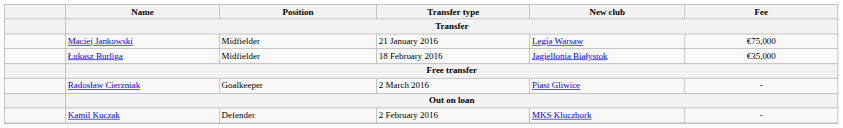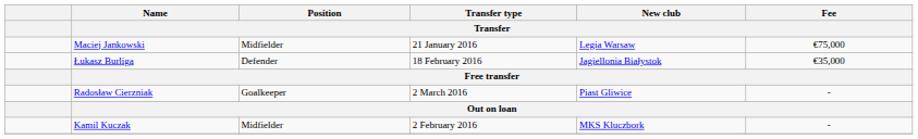 <table class="wikitable" style="width:100%; font-size:85%;">
 <tr>
 <th width="2%"></th>
 <th width="5%">Name</th>
 <th width="5%">Position</th>
 <th width="5%">Transfer type</th>
 <th width="5%">New club</th>
 <th width="5%">Fee</th>
 </tr>
 <tr>
 <th></th>
 <th colspan="5" align="center">Transfer</th>
 </tr>
 <tr>
 <td align=center></td>
 <td align=left> <a href='#'>Maciej Jankowski</a></td>
 <td align=left>Midfielder</td>
 <td align=left>21 January 2016</td>
 <td align=left> <a href='#'>Legia Warsaw</a></td>
 <td align=center>€75,000</td>
 </tr>
 <tr>
 <td align=center></td>
 <td align=left> <a href='#'>Łukasz Burliga</a></td>
-<td align=left>Midfielder</td>
+<td align=left>Defender</td>
 <td align=left>18 February 2016</td>
 <td align=left> <a href='#'>Jagiellonia Białystok</a></td>
 <td align=center>€35,000</td>
 </tr>
 <tr>
 <th></th>
 <th colspan="5" align="center">Free transfer</th>
 </tr>
 <tr>
 <td align=center></td>
 <td align=left> <a href='#'>Radosław Cierzniak</a></td>
 <td align=left>Goalkeeper</td>
 <td align=left>2 March 2016</td>
 <td align=left> <a href='#'>Piast Gliwice</a></td>
 <td align=center>-</td>
 </tr>
 <tr>
 <th></th>
 <th colspan="5" align="center">Out on loan</th>
 </tr>
 <tr>
 <td align=center></td>
 <td align=left> <a href='#'>Kamil Kuczak</a></td>
-<td align=left>Defender</td>
+<td align=left>Midfielder</td>
 <td align=left>2 February 2016</td>
 <td align=left> <a href='#'>MKS Kluczbork</a></td>
 <td align=center>-</td>
 </tr>
 <tr>
 </tr>
 </table>
